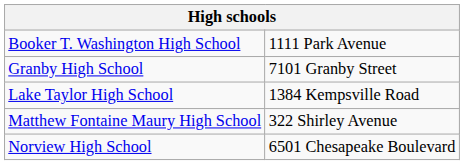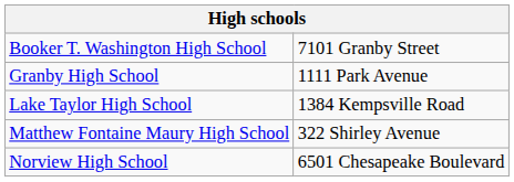 <table class="wikitable" border="1">
 <tr>
 <th colspan="2">High schools</th>
 </tr>
 <tr>
 <td><a href='#'>Booker T. Washington High School</a></td>
-<td>1111 Park Avenue</td>
+<td>7101 Granby Street</td>
 </tr>
 <tr>
 <td><a href='#'>Granby High School</a></td>
-<td>7101 Granby Street</td>
+<td>1111 Park Avenue</td>
 </tr>
 <tr>
 <td><a href='#'>Lake Taylor High School</a></td>
 <td>1384 Kempsville Road</td>
 </tr>
 <tr>
 <td><a href='#'>Matthew Fontaine Maury High School</a></td>
 <td>322 Shirley Avenue</td>
 </tr>
 <tr>
 <td><a href='#'>Norview High School</a></td>
 <td>6501 Chesapeake Boulevard</td>
 </tr>
 </table>
